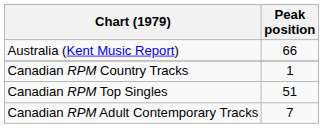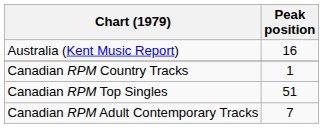 <table class="wikitable sortable">
 <tr>
 <th align="left">Chart (1979)</th>
 <th align="center">Peak<br>position</th>
 </tr>
 <tr>
 <td>Australia (<a href='#'>Kent Music Report</a>)</td>
-<td style="text-align:center;">66</td>
+<td style="text-align:center;">16</td>
 </tr>
 <tr>
 </tr>
 <tr>
 </tr>
 <tr>
 </tr>
 <tr>
 <td align="left">Canadian <em>RPM</em> Country Tracks</td>
 <td align="center">1</td>
 </tr>
 <tr>
 <td align="left">Canadian <em>RPM</em> Top Singles</td>
 <td align="center">51</td>
 </tr>
 <tr>
 <td align="left">Canadian <em>RPM</em> Adult Contemporary Tracks</td>
 <td align="center">7</td>
 </tr>
 </table>
